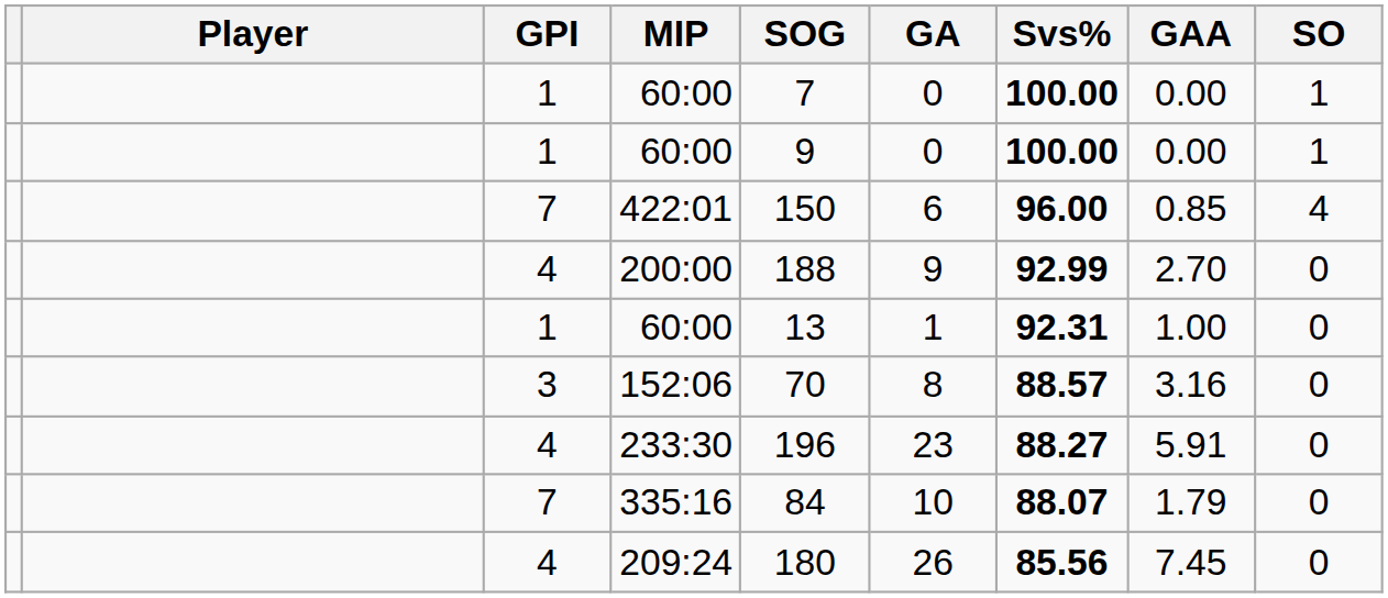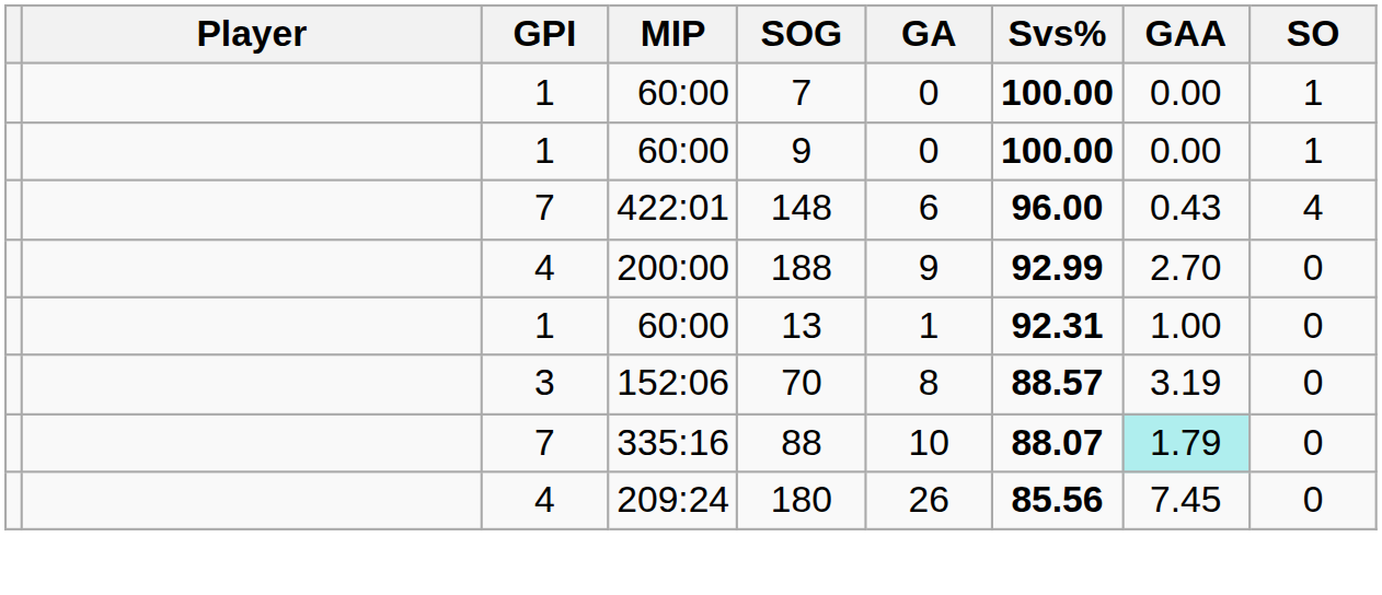 <table class="wikitable sortable" style="text-align: center">
 <tr>
 <th></th>
 <th style="width: 12em;">Player</th>
 <th style="width: 3em;">GPI</th>
 <th style="width: 3em;">MIP</th>
 <th style="width: 3em;">SOG</th>
 <th style="width: 3em;">GA</th>
 <th style="width: 3em;">Svs%</th>
 <th style="width: 3em;">GAA</th>
 <th style="width: 3em;">SO</th>
 </tr>
 <tr>
 <td></td>
 <td align="left"></td>
 <td>1</td>
 <td align="right">60:00</td>
 <td>7</td>
 <td>0</td>
 <td><strong>100.00</strong></td>
 <td>0.00</td>
 <td>1</td>
 </tr>
 <tr>
 <td></td>
 <td align="left"></td>
 <td>1</td>
 <td align="right">60:00</td>
 <td>9</td>
 <td>0</td>
 <td><strong>100.00</strong></td>
 <td>0.00</td>
 <td>1</td>
 </tr>
 <tr>
 <td></td>
 <td align="left"></td>
 <td>7</td>
 <td align="right">422:01</td>
-<td>150</td>
+<td>148</td>
 <td>6</td>
 <td><strong>96.00</strong></td>
-<td>0.85</td>
+<td>0.43</td>
 <td>4</td>
 </tr>
 <tr>
 <td></td>
 <td align="left"></td>
 <td>4</td>
 <td align="right">200:00</td>
 <td>188</td>
 <td>9</td>
 <td><strong>92.99</strong></td>
 <td>2.70</td>
 <td>0</td>
 </tr>
 <tr>
 <td></td>
 <td align="left"></td>
 <td>1</td>
 <td align="right">60:00</td>
 <td>13</td>
 <td>1</td>
 <td><strong>92.31</strong></td>
 <td>1.00</td>
 <td>0</td>
 </tr>
 <tr>
 <td></td>
 <td align="left"></td>
 <td>3</td>
 <td align="right">152:06</td>
 <td>70</td>
 <td>8</td>
 <td><strong>88.57</strong></td>
-<td>3.16</td>
-<td>0</td>
-</tr>
-<tr>
-<td></td>
-<td align="left"></td>
-<td>4</td>
-<td align="right">233:30</td>
-<td>196</td>
-<td>23</td>
-<td><strong>88.27</strong></td>
-<td>5.91</td>
+<td>3.19</td>
 <td>0</td>
 </tr>
 <tr>
 <td></td>
 <td align="left"></td>
 <td>7</td>
 <td align="right">335:16</td>
-<td>84</td>
+<td>88</td>
 <td>10</td>
 <td><strong>88.07</strong></td>
-<td>1.79</td>
+<td style="background: paleturquoise;">1.79</td>
 <td>0</td>
 </tr>
 <tr>
 <td></td>
 <td align="left"></td>
 <td>4</td>
 <td align="right">209:24</td>
 <td>180</td>
 <td>26</td>
 <td><strong>85.56</strong></td>
 <td>7.45</td>
 <td>0</td>
 </tr>
 </table>
